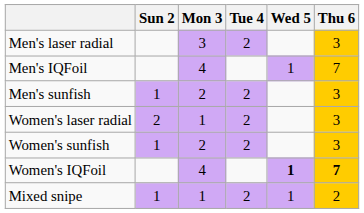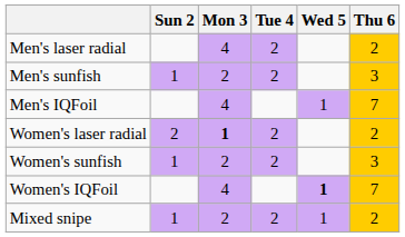 <table class="wikitable" style="margin:0.5em auto; font-size:90%; line-height:1.25em; text-align:center;">
 <tr>
 <th></th>
 <th>Sun 2</th>
 <th>Mon 3</th>
 <th>Tue 4</th>
 <th>Wed 5</th>
 <th>Thu 6</th>
 </tr>
 <tr>
 <td align=left>Men's laser radial</td>
 <td></td>
-<td style="background-color:#D0A9F5;">3</td>
+<td style="background-color:#D0A9F5;">4</td>
+<td style="background-color:#D0A9F5;">2</td>
+<td></td>
+<td style="background-color:#FFCC00;">2</td>
+</tr>
+<tr>
+<td align=left>Men's sunfish</td>
+<td style="background-color:#D0A9F5;">1</td>
+<td style="background-color:#D0A9F5;">2</td>
 <td style="background-color:#D0A9F5;">2</td>
 <td></td>
 <td style="background-color:#FFCC00;">3</td>
 </tr>
 <tr>
 <td align=left>Men's IQFoil</td>
 <td></td>
 <td style="background-color:#D0A9F5;">4</td>
 <td></td>
 <td style="background-color:#D0A9F5;">1</td>
 <td style="background-color:#FFCC00;">7</td>
 </tr>
 <tr>
-<td align=left>Men's sunfish</td>
-<td style="background-color:#D0A9F5;">1</td>
+<td align=left>Women's laser radial</td>
 <td style="background-color:#D0A9F5;">2</td>
+<td style="background-color:#D0A9F5;"><strong>1</strong></td>
 <td style="background-color:#D0A9F5;">2</td>
 <td></td>
-<td style="background-color:#FFCC00;">3</td>
-</tr>
-<tr>
-<td align=left>Women's laser radial</td>
-<td style="background-color:#D0A9F5;">2</td>
-<td style="background-color:#D0A9F5;">1</td>
-<td style="background-color:#D0A9F5;">2</td>
-<td></td>
-<td style="background-color:#FFCC00;">3</td>
+<td style="background-color:#FFCC00;">2</td>
 </tr>
 <tr>
 <td align=left>Women's sunfish</td>
 <td style="background-color:#D0A9F5;">1</td>
 <td style="background-color:#D0A9F5;">2</td>
 <td style="background-color:#D0A9F5;">2</td>
 <td></td>
 <td style="background-color:#FFCC00;">3</td>
 </tr>
 <tr>
 <td align=left>Women's IQFoil</td>
 <td></td>
 <td style="background-color:#D0A9F5;">4</td>
 <td></td>
 <td style="background-color:#D0A9F5;"><strong>1</strong></td>
-<td style="background-color:#FFCC00;"><strong>7</strong></td>
+<td style="background-color:#FFCC00;">7</td>
 </tr>
 <tr>
 <td align=left>Mixed snipe</td>
 <td style="background-color:#D0A9F5;">1</td>
-<td style="background-color:#D0A9F5;">1</td>
+<td style="background-color:#D0A9F5;">2</td>
 <td style="background-color:#D0A9F5;">2</td>
 <td style="background-color:#D0A9F5;">1</td>
 <td style="background-color:#FFCC00;">2</td>
 </tr>
 </table>
